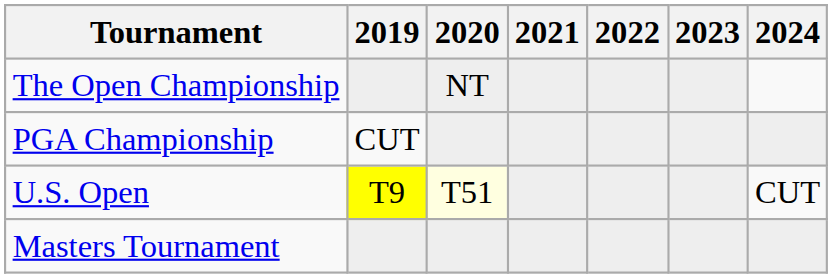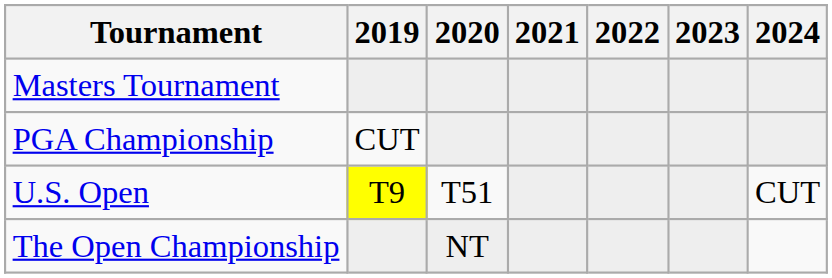 <table class="wikitable" style="font-size:95%;text-align:center;">
 <tr>
 <th>Tournament</th>
 <th>2019</th>
 <th>2020</th>
 <th>2021</th>
 <th>2022</th>
 <th>2023</th>
 <th>2024</th>
 </tr>
 <tr>
-<td align=left><a href='#'>The Open Championship</a></td>
-<td style="background:#eeeeee;"></td>
-<td style="background:#eeeeee;">NT</td>
+<td align=left><a href='#'>Masters Tournament</a></td>
 <td style="background:#eeeeee;"></td>
 <td style="background:#eeeeee;"></td>
 <td style="background:#eeeeee;"></td>
-<td></td>
+<td style="background:#eeeeee;"></td>
+<td style="background:#eeeeee;"></td>
+<td style="background:#eeeeee;"></td>
 </tr>
 <tr>
 <td align=left><a href='#'>PGA Championship</a></td>
 <td>CUT</td>
 <td style="background:#eeeeee;"></td>
 <td style="background:#eeeeee;"></td>
 <td style="background:#eeeeee;"></td>
 <td style="background:#eeeeee;"></td>
 <td style="background:#eeeeee;"></td>
 </tr>
 <tr>
 <td align=left><a href='#'>U.S. Open</a></td>
 <td style="background:yellow;">T9</td>
-<td style="background: lightyellow;">T51</td>
+<td>T51</td>
 <td style="background:#eeeeee;"></td>
 <td style="background:#eeeeee;"></td>
 <td style="background:#eeeeee;"></td>
 <td>CUT</td>
 </tr>
 <tr>
-<td align=left><a href='#'>Masters Tournament</a></td>
+<td align=left><a href='#'>The Open Championship</a></td>
+<td style="background:#eeeeee;"></td>
+<td style="background:#eeeeee;">NT</td>
 <td style="background:#eeeeee;"></td>
 <td style="background:#eeeeee;"></td>
 <td style="background:#eeeeee;"></td>
-<td style="background:#eeeeee;"></td>
-<td style="background:#eeeeee;"></td>
-<td style="background:#eeeeee;"></td>
+<td></td>
 </tr>
 </table>
